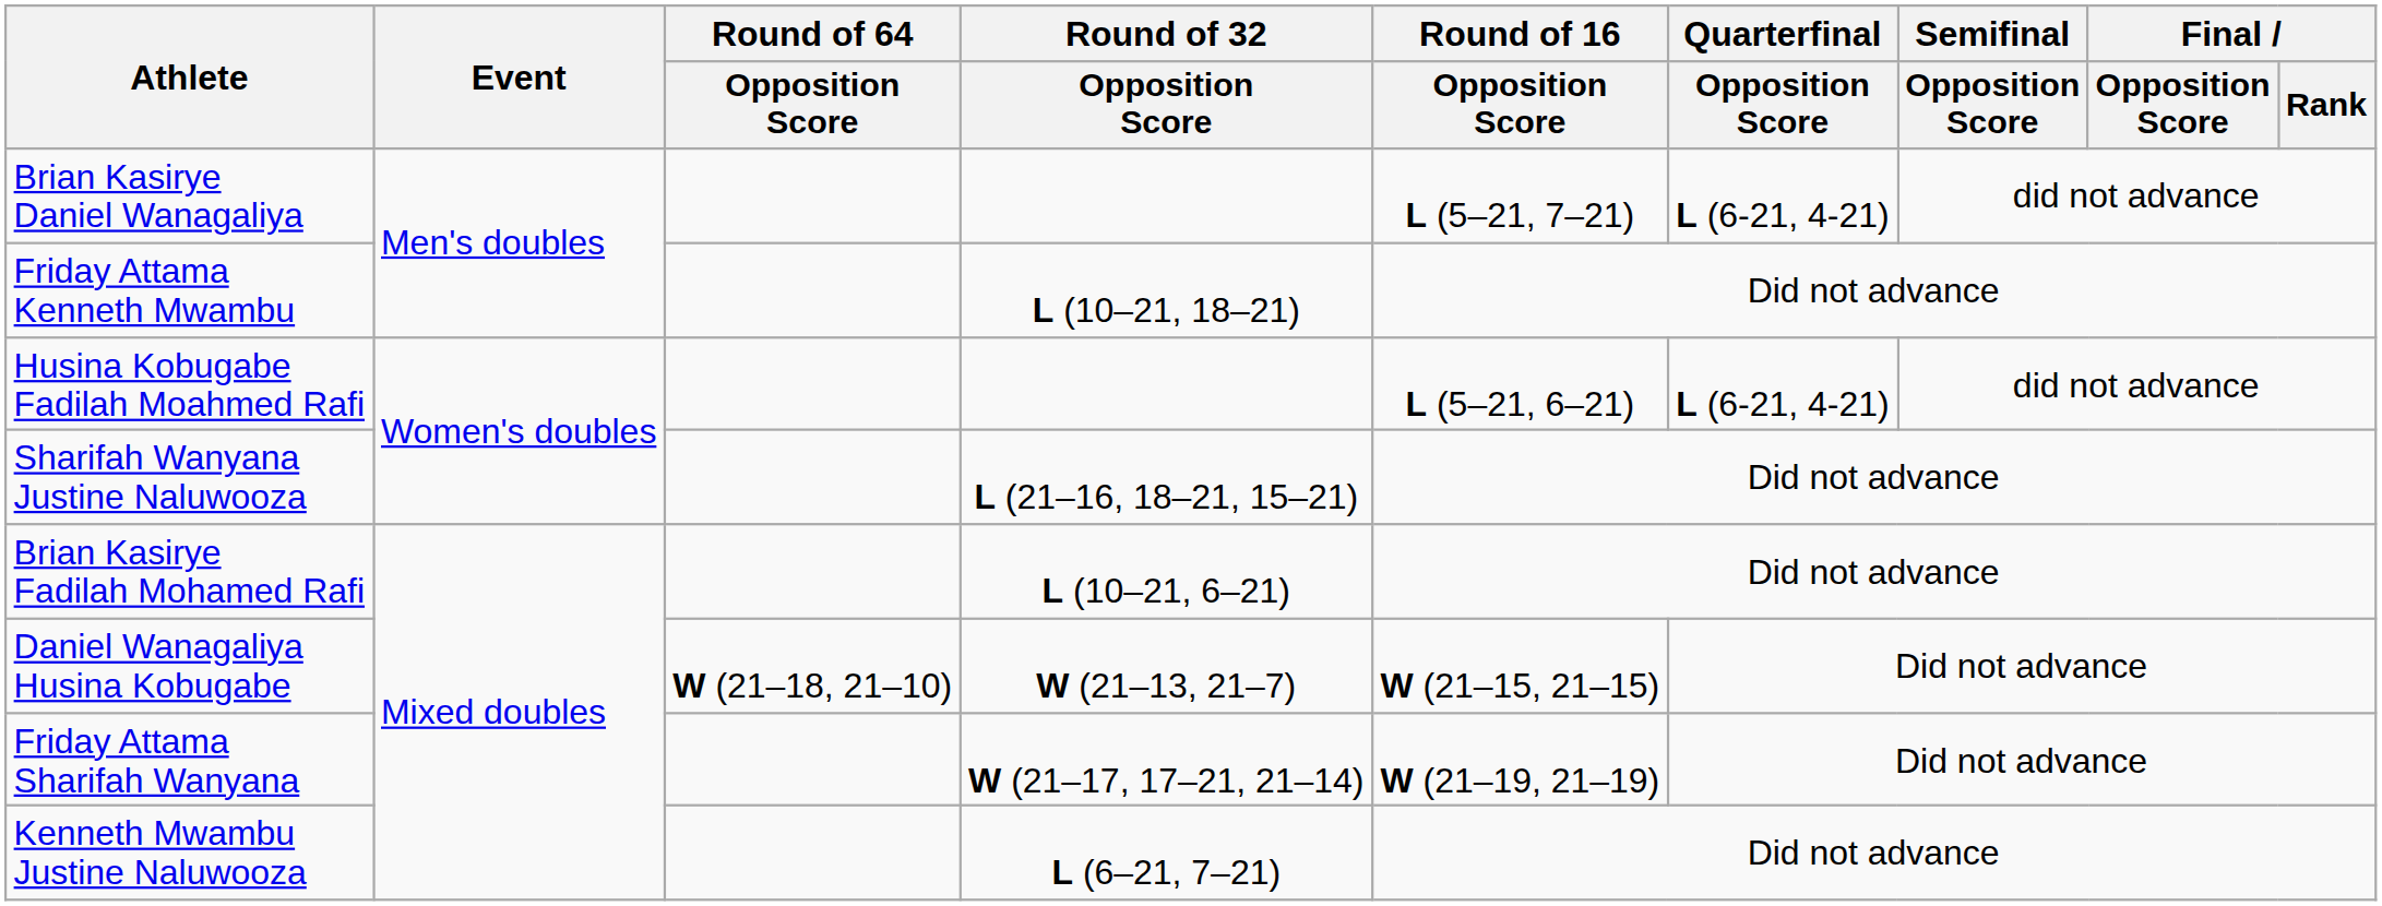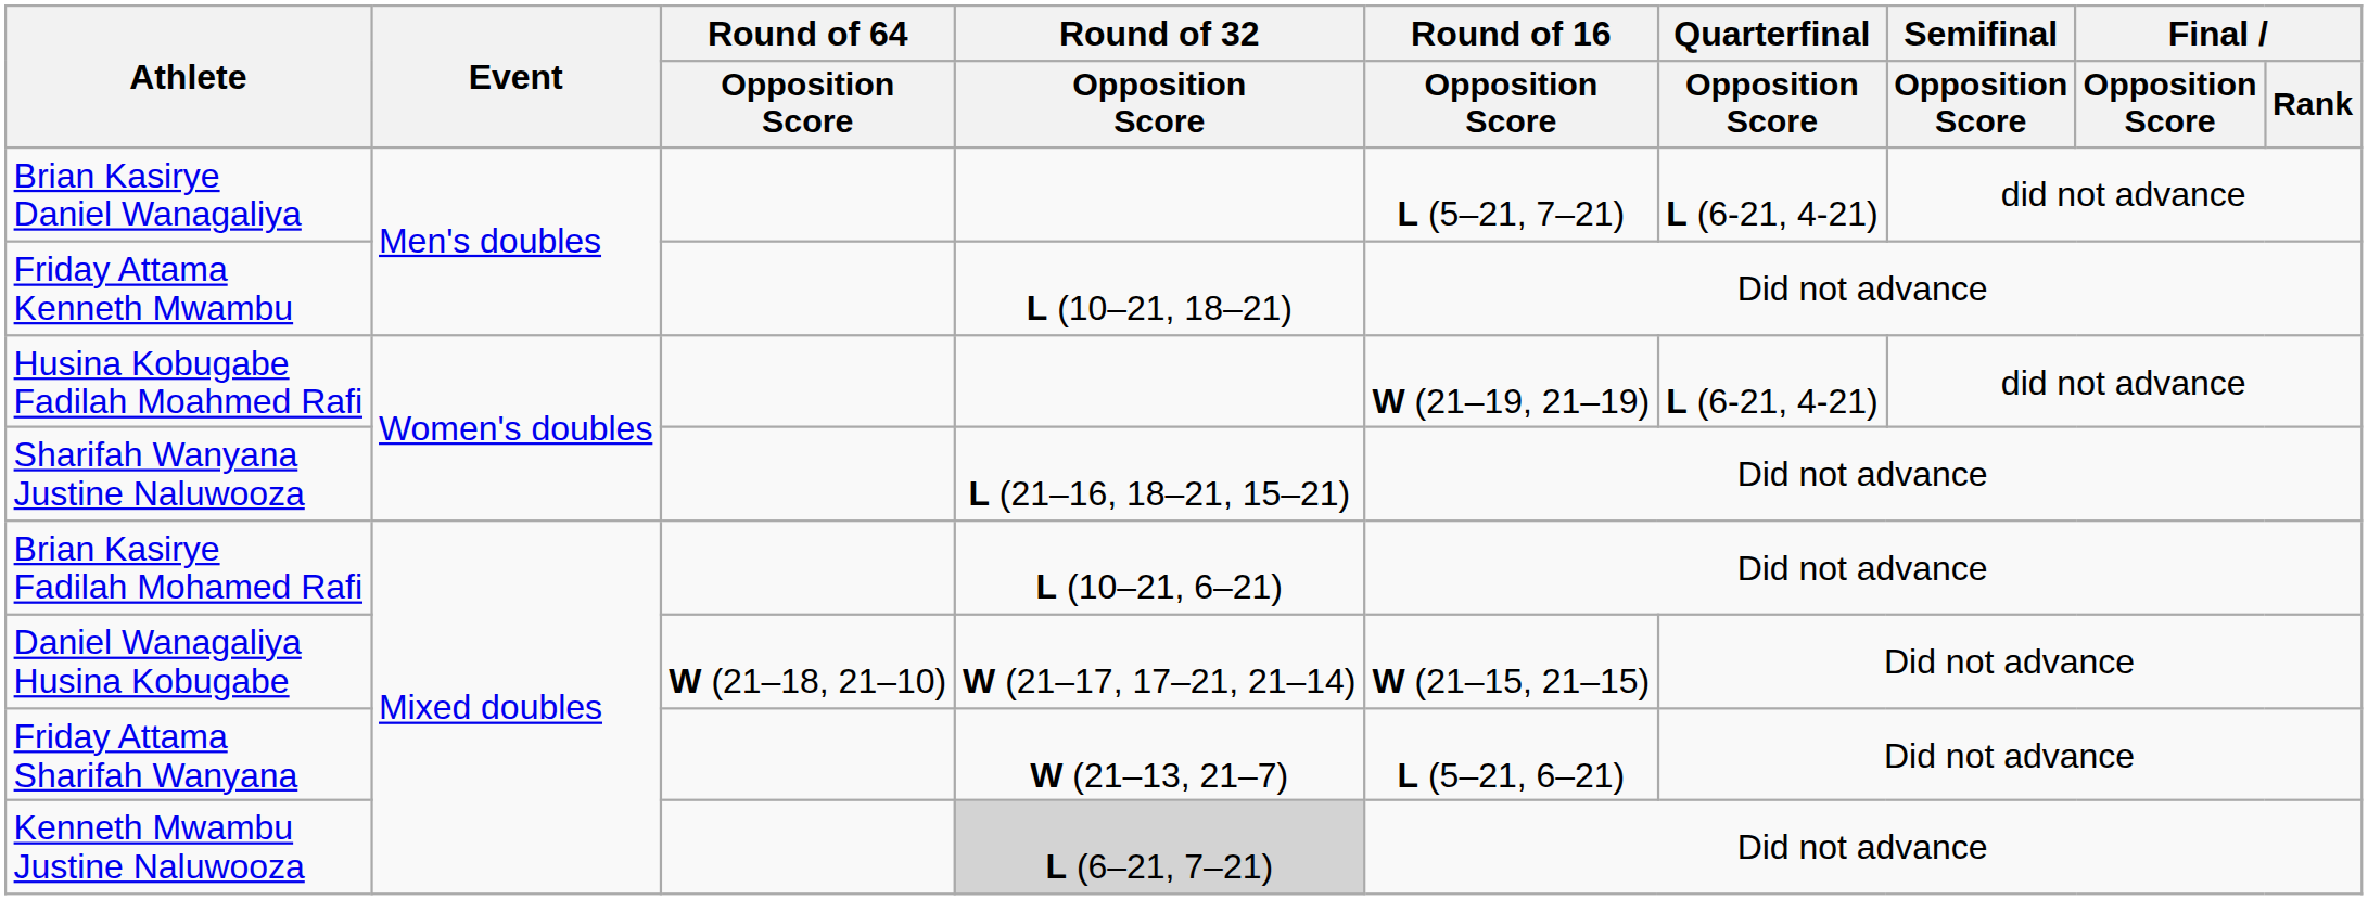 <table class=wikitable style="font-size:90%">
 <tr>
 <th rowspan=2>Athlete</th>
 <th rowspan=2>Event</th>
 <th>Round of 64</th>
 <th>Round of 32</th>
 <th>Round of 16</th>
 <th>Quarterfinal</th>
 <th>Semifinal</th>
 <th colspan=2>Final / </th>
 </tr>
 <tr style="font-size:95%">
 <th>Opposition<br>Score</th>
 <th>Opposition<br>Score</th>
 <th>Opposition<br>Score</th>
 <th>Opposition<br>Score</th>
 <th>Opposition<br>Score</th>
 <th>Opposition<br>Score</th>
 <th>Rank</th>
 </tr>
 <tr align=center>
 <td align=left><a href='#'>Brian Kasirye</a><br><a href='#'>Daniel Wanagaliya</a></td>
 <td align=left rowspan=2><a href='#'>Men's doubles</a></td>
 <td></td>
 <td></td>
 <td><br><strong>L</strong> (5–21, 7–21)</td>
 <td><br><strong>L</strong> (6-21, 4-21)</td>
 <td colspan=3>did not advance</td>
 </tr>
 <tr align=center>
 <td align=left><a href='#'>Friday Attama</a><br><a href='#'>Kenneth Mwambu</a></td>
 <td></td>
 <td><br><strong>L</strong> (10–21, 18–21)</td>
 <td colspan="5">Did not advance</td>
 </tr>
 <tr align=center>
 <td align=left><a href='#'>Husina Kobugabe</a><br><a href='#'>Fadilah Moahmed Rafi</a></td>
 <td align=left rowspan=2><a href='#'>Women's doubles</a></td>
 <td></td>
 <td></td>
-<td><br><strong>L</strong> (5–21, 6–21)</td>
+<td><br><strong>W</strong> (21–19, 21–19)</td>
 <td><br><strong>L</strong> (6-21, 4-21)</td>
 <td colspan=3>did not advance</td>
 </tr>
 <tr align=center>
 <td align=left><a href='#'>Sharifah Wanyana</a><br><a href='#'>Justine Naluwooza</a></td>
 <td></td>
 <td><br><strong>L</strong> (21–16, 18–21, 15–21)</td>
 <td colspan="5">Did not advance</td>
 </tr>
 <tr align=center>
 <td align=left><a href='#'>Brian Kasirye</a><br><a href='#'>Fadilah Mohamed Rafi</a></td>
 <td align=left rowspan=4><a href='#'>Mixed doubles</a></td>
 <td></td>
 <td><br><strong>L</strong> (10–21, 6–21)</td>
 <td colspan="5">Did not advance</td>
 </tr>
 <tr align=center>
 <td align=left><a href='#'>Daniel Wanagaliya</a><br><a href='#'>Husina Kobugabe</a></td>
 <td><br><strong>W</strong> (21–18, 21–10)</td>
-<td><br><strong>W</strong> (21–13, 21–7)</td>
+<td><br><strong>W</strong> (21–17, 17–21, 21–14)</td>
 <td><br><strong>W</strong> (21–15, 21–15)</td>
 <td colspan="4">Did not advance</td>
 </tr>
 <tr align=center>
 <td align=left><a href='#'>Friday Attama</a><br><a href='#'>Sharifah Wanyana</a></td>
 <td></td>
-<td><br><strong>W</strong> (21–17, 17–21, 21–14)</td>
-<td><br><strong>W</strong> (21–19, 21–19)</td>
+<td><br><strong>W</strong> (21–13, 21–7)</td>
+<td><br><strong>L</strong> (5–21, 6–21)</td>
 <td colspan="4">Did not advance</td>
 </tr>
 <tr align=center>
 <td align=left><a href='#'>Kenneth Mwambu</a><br><a href='#'>Justine Naluwooza</a></td>
 <td></td>
-<td><br><strong>L</strong> (6–21, 7–21)</td>
+<td style="background: lightgrey;"><br><strong>L</strong> (6–21, 7–21)</td>
 <td colspan="5">Did not advance</td>
 </tr>
 </table>
